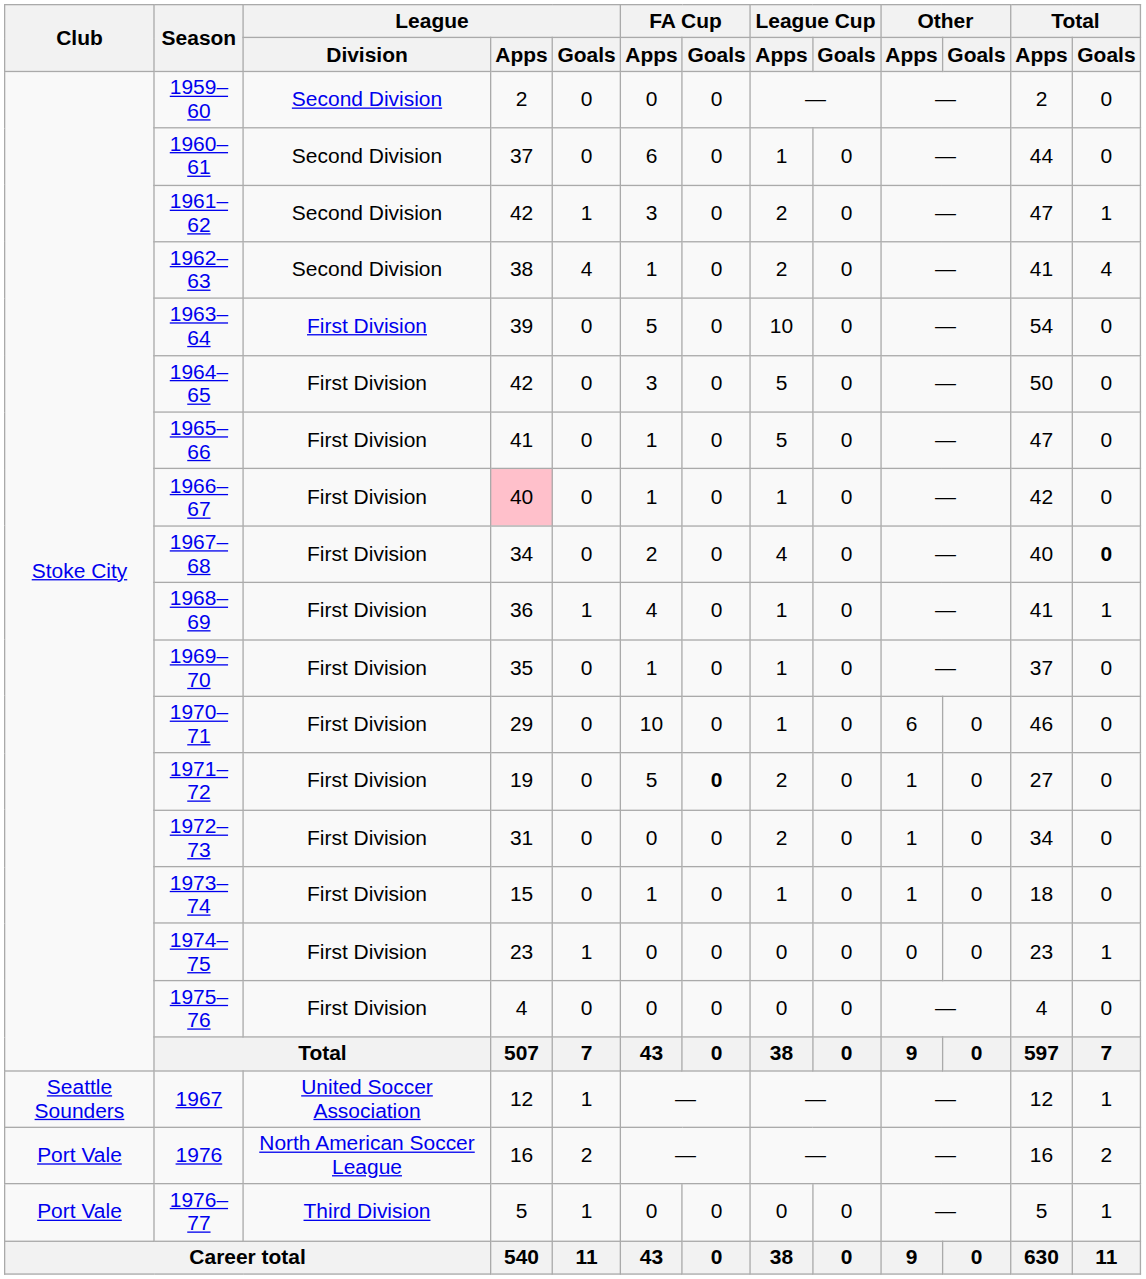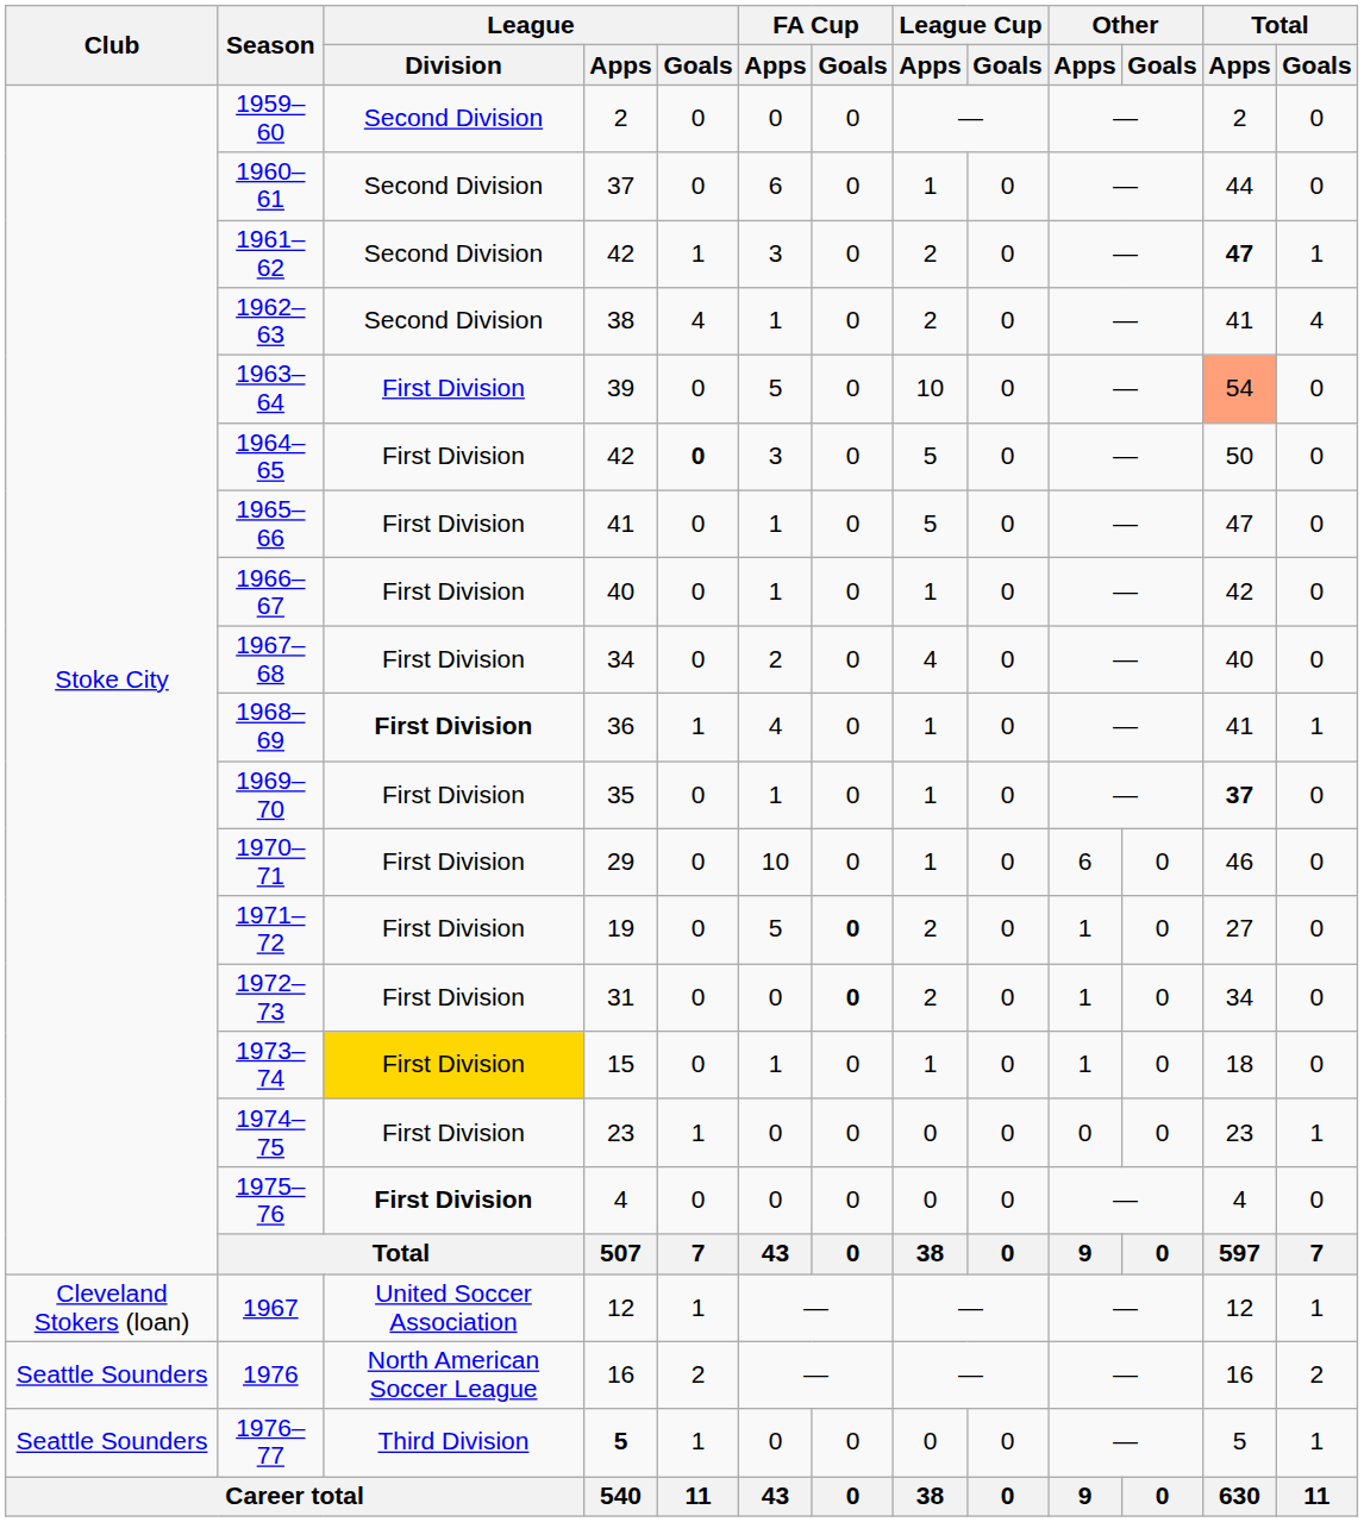 <table class="wikitable" style="text-align:center">
 <tr>
 <th rowspan="2">Club</th>
 <th rowspan="2">Season</th>
 <th colspan="3">League</th>
 <th colspan="2">FA Cup</th>
 <th colspan="2">League Cup</th>
 <th colspan="2">Other</th>
 <th colspan="2">Total</th>
 </tr>
 <tr>
 <th>Division</th>
 <th>Apps</th>
 <th>Goals</th>
 <th>Apps</th>
 <th>Goals</th>
 <th>Apps</th>
 <th>Goals</th>
 <th>Apps</th>
 <th>Goals</th>
 <th>Apps</th>
 <th>Goals</th>
 </tr>
 <tr>
 <td rowspan="18"><a href='#'>Stoke City</a></td>
 <td><a href='#'>1959–60</a></td>
 <td><a href='#'>Second Division</a></td>
 <td>2</td>
 <td>0</td>
 <td>0</td>
 <td>0</td>
 <td colspan="2">—</td>
 <td colspan="2">—</td>
 <td>2</td>
 <td>0</td>
 </tr>
 <tr>
 <td><a href='#'>1960–61</a></td>
 <td>Second Division</td>
 <td>37</td>
 <td>0</td>
 <td>6</td>
 <td>0</td>
 <td>1</td>
 <td>0</td>
 <td colspan="2">—</td>
 <td>44</td>
 <td>0</td>
 </tr>
 <tr>
 <td><a href='#'>1961–62</a></td>
 <td>Second Division</td>
 <td>42</td>
 <td>1</td>
 <td>3</td>
 <td>0</td>
 <td>2</td>
 <td>0</td>
 <td colspan="2">—</td>
-<td>47</td>
+<td><strong>47</strong></td>
 <td>1</td>
 </tr>
 <tr>
 <td><a href='#'>1962–63</a></td>
 <td>Second Division</td>
 <td>38</td>
 <td>4</td>
 <td>1</td>
 <td>0</td>
 <td>2</td>
 <td>0</td>
 <td colspan="2">—</td>
 <td>41</td>
 <td>4</td>
 </tr>
 <tr>
 <td><a href='#'>1963–64</a></td>
 <td><a href='#'>First Division</a></td>
 <td>39</td>
 <td>0</td>
 <td>5</td>
 <td>0</td>
 <td>10</td>
 <td>0</td>
 <td colspan="2">—</td>
-<td>54</td>
+<td style="background: lightsalmon;">54</td>
 <td>0</td>
 </tr>
 <tr>
 <td><a href='#'>1964–65</a></td>
 <td>First Division</td>
 <td>42</td>
-<td>0</td>
+<td><strong>0</strong></td>
 <td>3</td>
 <td>0</td>
 <td>5</td>
 <td>0</td>
 <td colspan="2">—</td>
 <td>50</td>
 <td>0</td>
 </tr>
 <tr>
 <td><a href='#'>1965–66</a></td>
 <td>First Division</td>
 <td>41</td>
 <td>0</td>
 <td>1</td>
 <td>0</td>
 <td>5</td>
 <td>0</td>
 <td colspan="2">—</td>
 <td>47</td>
 <td>0</td>
 </tr>
 <tr>
 <td><a href='#'>1966–67</a></td>
 <td>First Division</td>
-<td style="background: pink;">40</td>
+<td>40</td>
 <td>0</td>
 <td>1</td>
 <td>0</td>
 <td>1</td>
 <td>0</td>
 <td colspan="2">—</td>
 <td>42</td>
 <td>0</td>
 </tr>
 <tr>
 <td><a href='#'>1967–68</a></td>
 <td>First Division</td>
 <td>34</td>
 <td>0</td>
 <td>2</td>
 <td>0</td>
 <td>4</td>
 <td>0</td>
 <td colspan="2">—</td>
 <td>40</td>
-<td><strong>0</strong></td>
+<td>0</td>
 </tr>
 <tr>
 <td><a href='#'>1968–69</a></td>
-<td>First Division</td>
+<td><strong>First Division</strong></td>
 <td>36</td>
 <td>1</td>
 <td>4</td>
 <td>0</td>
 <td>1</td>
 <td>0</td>
 <td colspan="2">—</td>
 <td>41</td>
 <td>1</td>
 </tr>
 <tr>
 <td><a href='#'>1969–70</a></td>
 <td>First Division</td>
 <td>35</td>
 <td>0</td>
 <td>1</td>
 <td>0</td>
 <td>1</td>
 <td>0</td>
 <td colspan="2">—</td>
-<td>37</td>
+<td><strong>37</strong></td>
 <td>0</td>
 </tr>
 <tr>
 <td><a href='#'>1970–71</a></td>
 <td>First Division</td>
 <td>29</td>
 <td>0</td>
 <td>10</td>
 <td>0</td>
 <td>1</td>
 <td>0</td>
 <td>6</td>
 <td>0</td>
 <td>46</td>
 <td>0</td>
 </tr>
 <tr>
 <td><a href='#'>1971–72</a></td>
 <td>First Division</td>
 <td>19</td>
 <td>0</td>
 <td>5</td>
 <td><strong>0</strong></td>
 <td>2</td>
 <td>0</td>
 <td>1</td>
 <td>0</td>
 <td>27</td>
 <td>0</td>
 </tr>
 <tr>
 <td><a href='#'>1972–73</a></td>
 <td>First Division</td>
 <td>31</td>
 <td>0</td>
 <td>0</td>
-<td>0</td>
+<td><strong>0</strong></td>
 <td>2</td>
 <td>0</td>
 <td>1</td>
 <td>0</td>
 <td>34</td>
 <td>0</td>
 </tr>
 <tr>
 <td><a href='#'>1973–74</a></td>
-<td>First Division</td>
+<td style="background: gold;">First Division</td>
 <td>15</td>
 <td>0</td>
 <td>1</td>
 <td>0</td>
 <td>1</td>
 <td>0</td>
 <td>1</td>
 <td>0</td>
 <td>18</td>
 <td>0</td>
 </tr>
 <tr>
 <td><a href='#'>1974–75</a></td>
 <td>First Division</td>
 <td>23</td>
 <td>1</td>
 <td>0</td>
 <td>0</td>
 <td>0</td>
 <td>0</td>
 <td>0</td>
 <td>0</td>
 <td>23</td>
 <td>1</td>
 </tr>
 <tr>
 <td><a href='#'>1975–76</a></td>
-<td>First Division</td>
+<td><strong>First Division</strong></td>
 <td>4</td>
 <td>0</td>
 <td>0</td>
 <td>0</td>
 <td>0</td>
 <td>0</td>
 <td colspan="2">—</td>
 <td>4</td>
 <td>0</td>
 </tr>
 <tr>
 <th colspan="2">Total</th>
 <th>507</th>
 <th>7</th>
 <th>43</th>
 <th>0</th>
 <th>38</th>
 <th>0</th>
 <th>9</th>
 <th>0</th>
 <th>597</th>
 <th>7</th>
 </tr>
 <tr>
-<td><a href='#'>Seattle Sounders</a></td>
+<td><a href='#'>Cleveland Stokers</a> (loan)</td>
 <td><a href='#'>1967</a></td>
 <td><a href='#'>United Soccer Association</a></td>
 <td>12</td>
 <td>1</td>
 <td colspan="2">—</td>
 <td colspan="2">—</td>
 <td colspan="2">—</td>
 <td>12</td>
 <td>1</td>
 </tr>
 <tr>
-<td><a href='#'>Port Vale</a></td>
+<td><a href='#'>Seattle Sounders</a></td>
 <td><a href='#'>1976</a></td>
 <td><a href='#'>North American Soccer League</a></td>
 <td>16</td>
 <td>2</td>
 <td colspan="2">—</td>
 <td colspan="2">—</td>
 <td colspan="2">—</td>
 <td>16</td>
 <td>2</td>
 </tr>
 <tr>
-<td><a href='#'>Port Vale</a></td>
+<td><a href='#'>Seattle Sounders</a></td>
 <td><a href='#'>1976–77</a></td>
 <td><a href='#'>Third Division</a></td>
-<td>5</td>
+<td><strong>5</strong></td>
 <td>1</td>
 <td>0</td>
 <td>0</td>
 <td>0</td>
 <td>0</td>
 <td colspan="2">—</td>
 <td>5</td>
 <td>1</td>
 </tr>
 <tr>
 <th colspan="3">Career total</th>
 <th>540</th>
 <th>11</th>
 <th>43</th>
 <th>0</th>
 <th>38</th>
 <th>0</th>
 <th>9</th>
 <th>0</th>
 <th>630</th>
 <th>11</th>
 </tr>
 </table>
